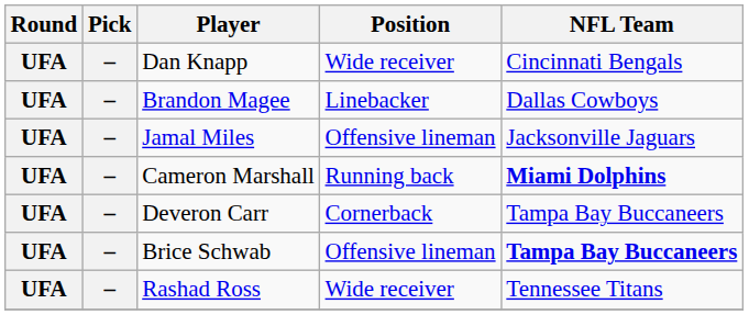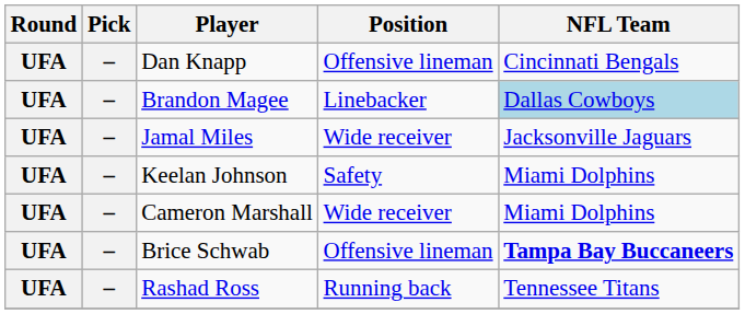 <table class="wikitable" style="font-size: 95%;">
 <tr>
 <th>Round</th>
 <th>Pick</th>
 <th>Player</th>
 <th>Position</th>
 <th>NFL Team</th>
 </tr>
 <tr>
 <th>UFA</th>
 <th>–</th>
 <td>Dan Knapp</td>
-<td><a href='#'>Wide receiver</a></td>
+<td><a href='#'>Offensive lineman</a></td>
 <td><a href='#'>Cincinnati Bengals</a></td>
 </tr>
 <tr>
 <th>UFA</th>
 <th>–</th>
 <td><a href='#'>Brandon Magee</a></td>
 <td><a href='#'>Linebacker</a></td>
-<td><a href='#'>Dallas Cowboys</a></td>
+<td style="background: lightblue;"><a href='#'>Dallas Cowboys</a></td>
 </tr>
 <tr>
 <th>UFA</th>
 <th>–</th>
 <td><a href='#'>Jamal Miles</a></td>
-<td><a href='#'>Offensive lineman</a></td>
+<td><a href='#'>Wide receiver</a></td>
 <td><a href='#'>Jacksonville Jaguars</a></td>
 </tr>
 <tr>
 <th>UFA</th>
 <th>–</th>
-<td>Cameron Marshall</td>
-<td><a href='#'>Running back</a></td>
-<td><strong><a href='#'>Miami Dolphins</a></strong></td>
+<td>Keelan Johnson</td>
+<td><a href='#'>Safety</a></td>
+<td><a href='#'>Miami Dolphins</a></td>
 </tr>
 <tr>
 <th>UFA</th>
 <th>–</th>
-<td>Deveron Carr</td>
-<td><a href='#'>Cornerback</a></td>
-<td><a href='#'>Tampa Bay Buccaneers</a></td>
+<td>Cameron Marshall</td>
+<td><a href='#'>Wide receiver</a></td>
+<td><a href='#'>Miami Dolphins</a></td>
 </tr>
 <tr>
 <th>UFA</th>
 <th>–</th>
 <td>Brice Schwab</td>
 <td><a href='#'>Offensive lineman</a></td>
 <td><strong><a href='#'>Tampa Bay Buccaneers</a></strong></td>
 </tr>
 <tr>
 <th>UFA</th>
 <th>–</th>
 <td><a href='#'>Rashad Ross</a></td>
-<td><a href='#'>Wide receiver</a></td>
+<td><a href='#'>Running back</a></td>
 <td><a href='#'>Tennessee Titans</a></td>
 </tr>
 <tr>
 </tr>
 </table>
